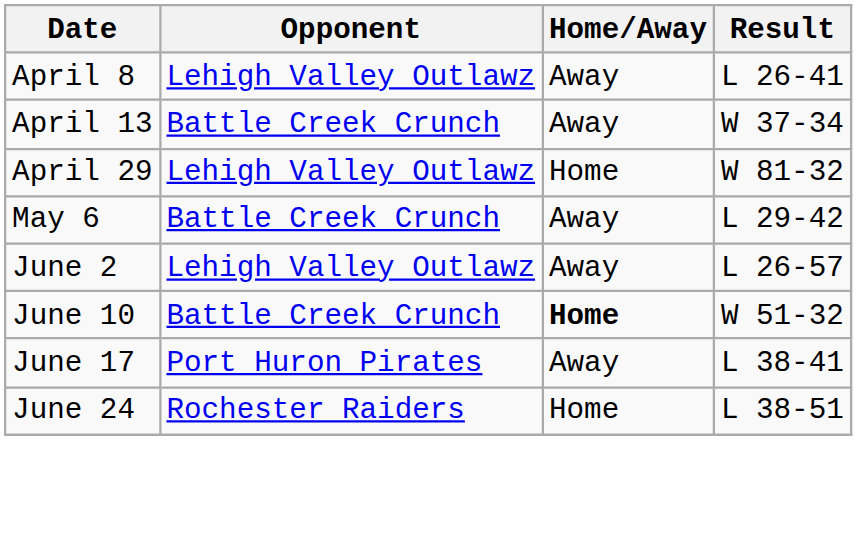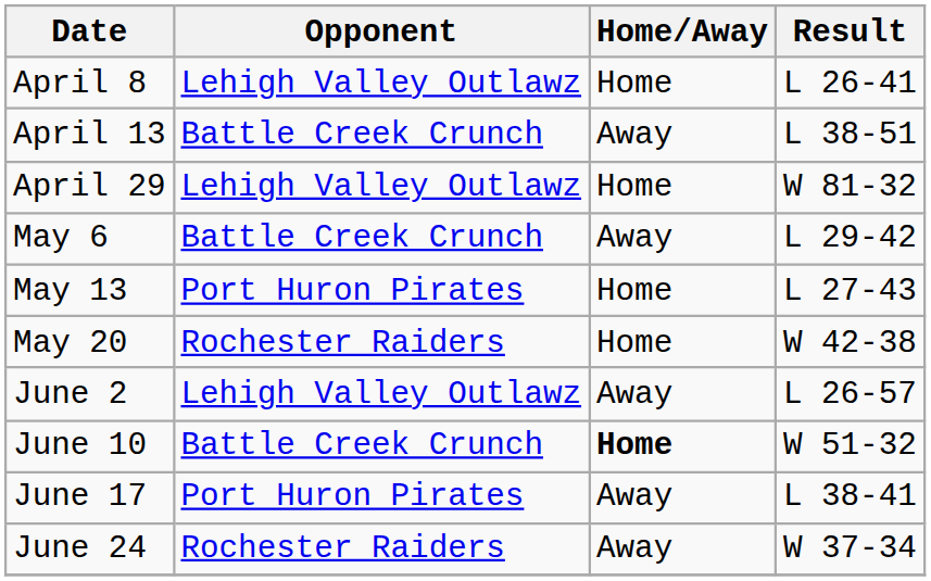 <table class="wikitable">
 <tr>
 <th>Date</th>
 <th>Opponent</th>
 <th>Home/Away</th>
 <th>Result</th>
 </tr>
 <tr>
 <td>April 8</td>
 <td><a href='#'>Lehigh Valley Outlawz</a></td>
-<td>Away</td>
+<td>Home</td>
 <td>L 26-41</td>
 </tr>
 <tr>
 <td>April 13</td>
 <td><a href='#'>Battle Creek Crunch</a></td>
 <td>Away</td>
-<td>W 37-34</td>
+<td>L 38-51</td>
 </tr>
 <tr>
 <td>April 29</td>
 <td><a href='#'>Lehigh Valley Outlawz</a></td>
 <td>Home</td>
 <td>W 81-32</td>
 </tr>
 <tr>
 <td>May 6</td>
 <td><a href='#'>Battle Creek Crunch</a></td>
 <td>Away</td>
 <td>L 29-42</td>
+</tr>
+<tr>
+<td>May 13</td>
+<td><a href='#'>Port Huron Pirates</a></td>
+<td>Home</td>
+<td>L 27-43</td>
+</tr>
+<tr>
+<td>May 20</td>
+<td><a href='#'>Rochester Raiders</a></td>
+<td>Home</td>
+<td>W 42-38</td>
 </tr>
 <tr>
 <td>June 2</td>
 <td><a href='#'>Lehigh Valley Outlawz</a></td>
 <td>Away</td>
 <td>L 26-57</td>
 </tr>
 <tr>
 <td>June 10</td>
 <td><a href='#'>Battle Creek Crunch</a></td>
 <td><strong>Home</strong></td>
 <td>W 51-32</td>
 </tr>
 <tr>
 <td>June 17</td>
 <td><a href='#'>Port Huron Pirates</a></td>
 <td>Away</td>
 <td>L 38-41</td>
 </tr>
 <tr>
 <td>June 24</td>
 <td><a href='#'>Rochester Raiders</a></td>
-<td>Home</td>
-<td>L 38-51</td>
+<td>Away</td>
+<td>W 37-34</td>
 </tr>
 <tr>
 </tr>
 </table>
